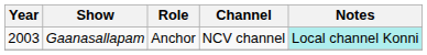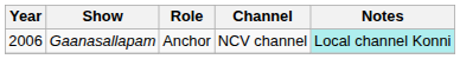 <table class="wikitable">
 <tr>
 <th>Year</th>
 <th>Show</th>
 <th>Role</th>
 <th>Channel</th>
 <th>Notes</th>
 </tr>
 <tr>
-<td>2003</td>
+<td>2006</td>
 <td><em>Gaanasallapam</em></td>
 <td>Anchor</td>
 <td>NCV channel</td>
 <td style="background: paleturquoise;">Local channel Konni</td>
 </tr>
 <tr>
 </tr>
 </table>
